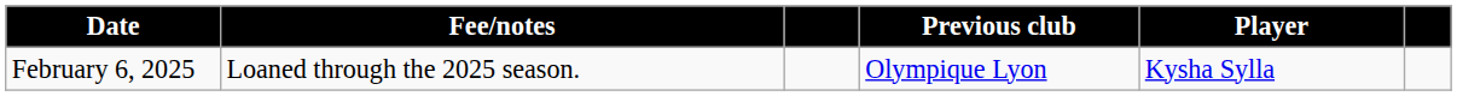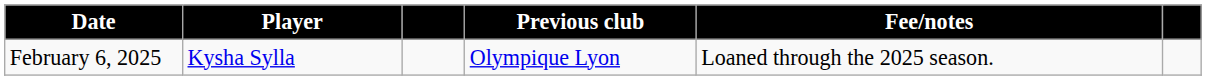 <table class="wikitable sortable" style="text-align:left;">
 <tr>
 <th style="background:#000; color:#fff; width:150px;" data-sort-type="date">Date</th>
-<th style="background:#000; color:#fff; width:450px;">Fee/notes</th>
+<th style="background:#000; color:#fff; width:200px;">Player</th>
 <th style="background:#000; color:#fff; width:55px;"></th>
 <th style="background:#000; color:#fff; width:200px;">Previous club</th>
-<th style="background:#000; color:#fff; width:200px;">Player</th>
+<th style="background:#000; color:#fff; width:450px;">Fee/notes</th>
 <th style="background:#000; color:#fff; width:30px;"></th>
 </tr>
 <tr>
 <td>February 6, 2025</td>
-<td>Loaned through the 2025 season.</td>
+<td> <a href='#'>Kysha Sylla</a></td>
 <td></td>
 <td> <a href='#'>Olympique Lyon</a></td>
-<td> <a href='#'>Kysha Sylla</a></td>
+<td>Loaned through the 2025 season.</td>
 <td></td>
 </tr>
 </table>
